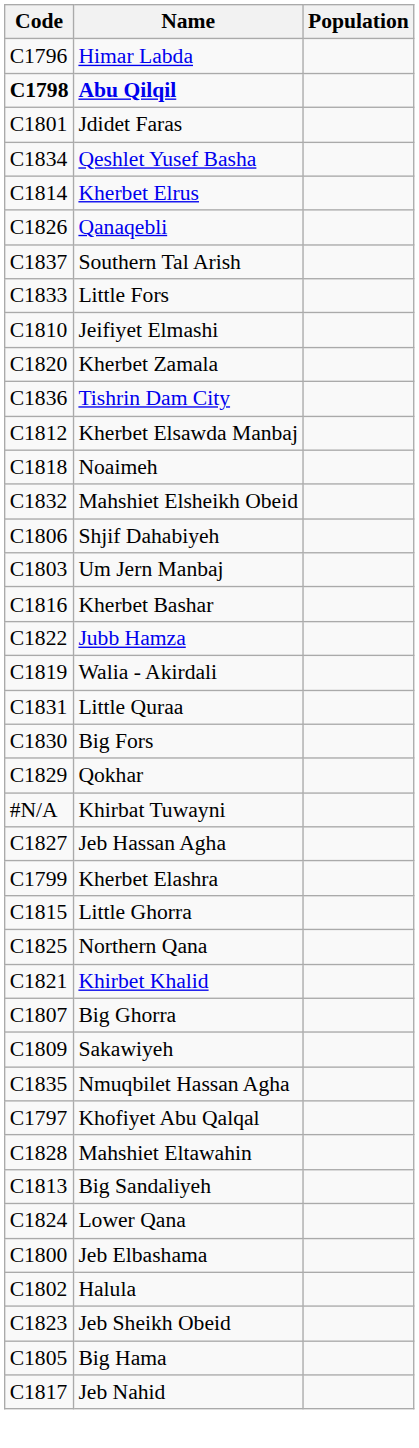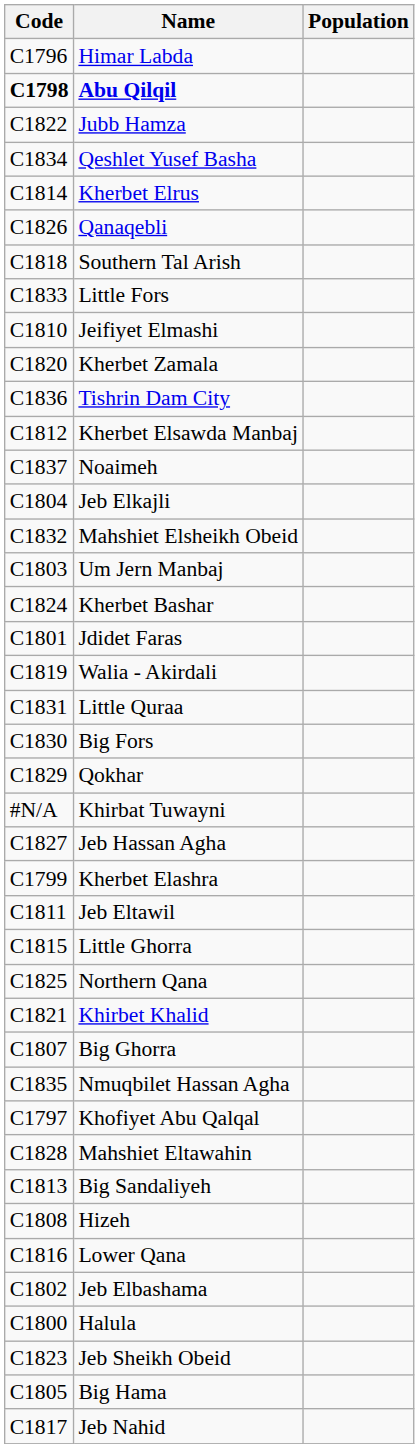 <table class="wikitable sortable">
 <tr>
 <th>Code</th>
 <th>Name</th>
 <th>Population</th>
 </tr>
 <tr>
 <td>C1796</td>
 <td><a href='#'>Himar Labda</a></td>
 <td align=right></td>
 </tr>
 <tr>
 <td><strong>C1798</strong></td>
 <td><strong><a href='#'>Abu Qilqil</a></strong></td>
 <td align=right><strong></strong></td>
 </tr>
 <tr>
-<td>C1801</td>
-<td>Jdidet Faras</td>
+<td>C1822</td>
+<td><a href='#'>Jubb Hamza</a></td>
 <td align=right></td>
 </tr>
 <tr>
 <td>C1834</td>
 <td><a href='#'>Qeshlet Yusef Basha</a></td>
 <td align=right></td>
 </tr>
 <tr>
 <td>C1814</td>
 <td><a href='#'>Kherbet Elrus</a></td>
 <td align=right></td>
 </tr>
 <tr>
 <td>C1826</td>
 <td><a href='#'>Qanaqebli</a></td>
 <td align=right></td>
 </tr>
 <tr>
-<td>C1837</td>
+<td>C1818</td>
 <td>Southern Tal Arish</td>
 <td align=right></td>
 </tr>
 <tr>
 <td>C1833</td>
 <td>Little Fors</td>
 <td align=right></td>
 </tr>
 <tr>
 <td>C1810</td>
 <td>Jeifiyet Elmashi</td>
 <td align=right></td>
 </tr>
 <tr>
 <td>C1820</td>
 <td>Kherbet Zamala</td>
 <td align=right></td>
 </tr>
 <tr>
 <td>C1836</td>
 <td><a href='#'>Tishrin Dam City</a></td>
 <td align=right></td>
 </tr>
 <tr>
 <td>C1812</td>
 <td>Kherbet Elsawda Manbaj</td>
 <td align=right></td>
 </tr>
 <tr>
-<td>C1818</td>
+<td>C1837</td>
 <td>Noaimeh</td>
+<td align=right></td>
+</tr>
+<tr>
+<td>C1804</td>
+<td>Jeb Elkajli</td>
 <td align=right></td>
 </tr>
 <tr>
 <td>C1832</td>
 <td>Mahshiet Elsheikh Obeid</td>
 <td align=right></td>
 </tr>
 <tr>
-<td>C1806</td>
-<td>Shjif Dahabiyeh</td>
-<td align=right></td>
-</tr>
-<tr>
 <td>C1803</td>
 <td>Um Jern Manbaj</td>
 <td align=right></td>
 </tr>
 <tr>
-<td>C1816</td>
+<td>C1824</td>
 <td>Kherbet Bashar</td>
 <td align=right></td>
 </tr>
 <tr>
-<td>C1822</td>
-<td><a href='#'>Jubb Hamza</a></td>
+<td>C1801</td>
+<td>Jdidet Faras</td>
 <td align=right></td>
 </tr>
 <tr>
 <td>C1819</td>
 <td>Walia - Akirdali</td>
 <td align=right></td>
 </tr>
 <tr>
 <td>C1831</td>
 <td>Little Quraa</td>
 <td align=right></td>
 </tr>
 <tr>
 <td>C1830</td>
 <td>Big Fors</td>
 <td align=right></td>
 </tr>
 <tr>
 <td>C1829</td>
 <td>Qokhar</td>
 <td align=right></td>
 </tr>
 <tr>
 <td>#N/A</td>
 <td>Khirbat Tuwayni</td>
 <td align=right></td>
 </tr>
 <tr>
 <td>C1827</td>
 <td>Jeb Hassan Agha</td>
 <td align=right></td>
 </tr>
 <tr>
 <td>C1799</td>
 <td>Kherbet Elashra</td>
 <td align=right></td>
 </tr>
 <tr>
+<td>C1811</td>
+<td>Jeb Eltawil</td>
+<td align=right></td>
+</tr>
+<tr>
 <td>C1815</td>
 <td>Little Ghorra</td>
 <td align=right></td>
 </tr>
 <tr>
 <td>C1825</td>
 <td>Northern Qana</td>
 <td align=right></td>
 </tr>
 <tr>
 <td>C1821</td>
 <td><a href='#'>Khirbet Khalid</a></td>
 <td align=right></td>
 </tr>
 <tr>
 <td>C1807</td>
 <td>Big Ghorra</td>
-<td align=right></td>
-</tr>
-<tr>
-<td>C1809</td>
-<td>Sakawiyeh</td>
 <td align=right></td>
 </tr>
 <tr>
 <td>C1835</td>
 <td>Nmuqbilet Hassan Agha</td>
 <td align=right></td>
 </tr>
 <tr>
 <td>C1797</td>
 <td>Khofiyet Abu Qalqal</td>
 <td align=right></td>
 </tr>
 <tr>
 <td>C1828</td>
 <td>Mahshiet Eltawahin</td>
 <td align=right></td>
 </tr>
 <tr>
 <td>C1813</td>
 <td>Big Sandaliyeh</td>
 <td align=right></td>
 </tr>
 <tr>
-<td>C1824</td>
+<td>C1808</td>
+<td>Hizeh</td>
+<td align=right></td>
+</tr>
+<tr>
+<td>C1816</td>
 <td>Lower Qana</td>
 <td align=right></td>
 </tr>
 <tr>
-<td>C1800</td>
+<td>C1802</td>
 <td>Jeb Elbashama</td>
 <td align=right></td>
 </tr>
 <tr>
-<td>C1802</td>
+<td>C1800</td>
 <td>Halula</td>
 <td align=right></td>
 </tr>
 <tr>
 <td>C1823</td>
 <td>Jeb Sheikh Obeid</td>
 <td align=right></td>
 </tr>
 <tr>
 <td>C1805</td>
 <td>Big Hama</td>
 <td align=right></td>
 </tr>
 <tr>
 <td>C1817</td>
 <td>Jeb Nahid</td>
 <td align=right></td>
 </tr>
 </table>
